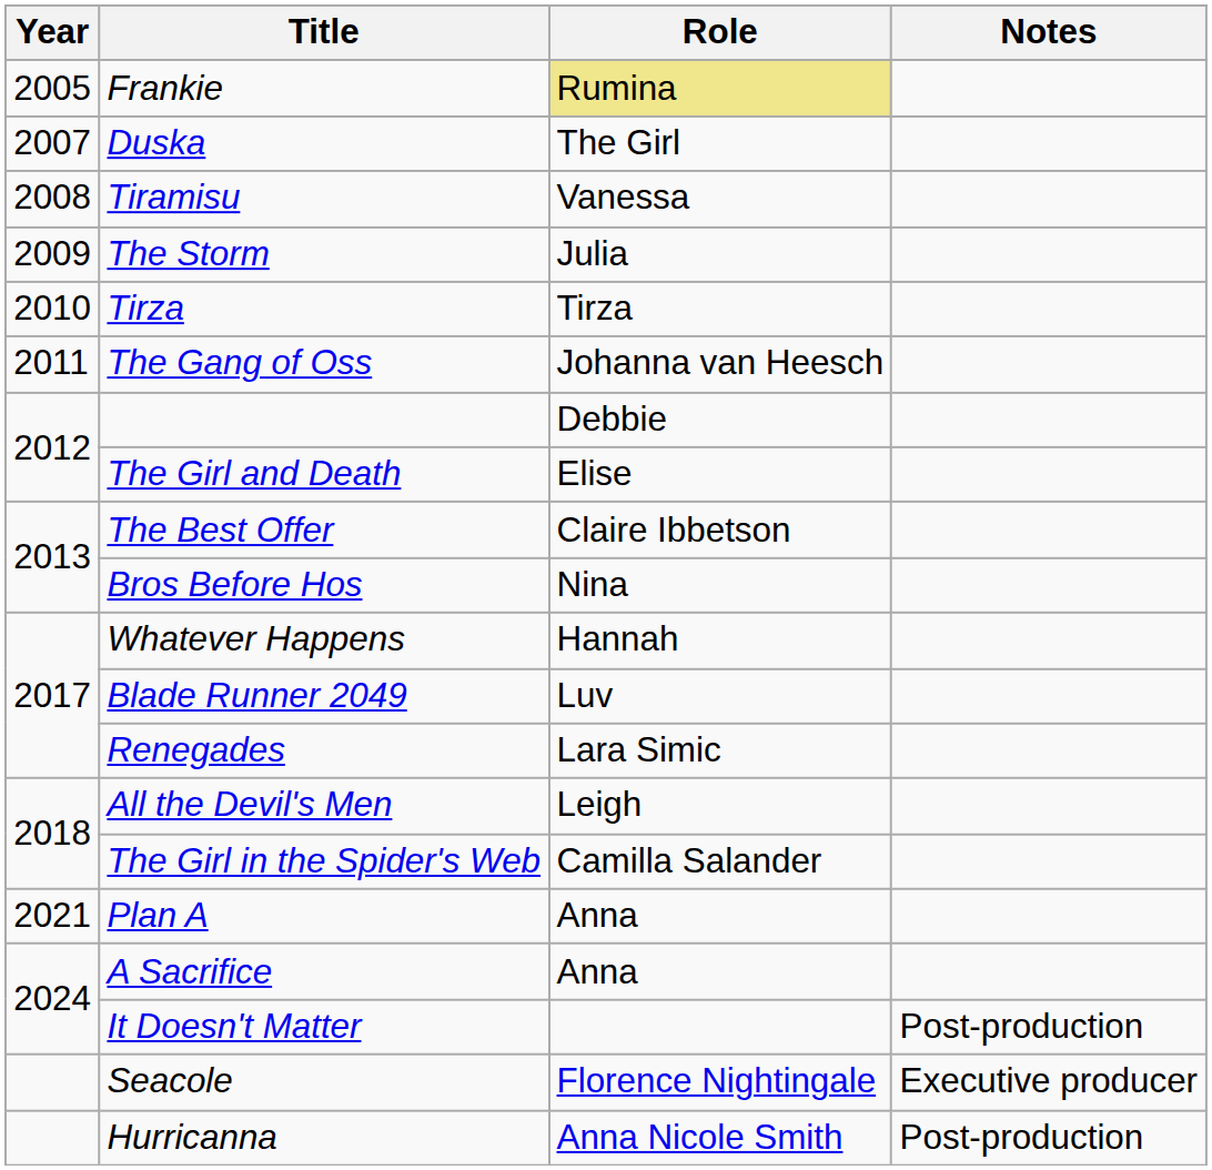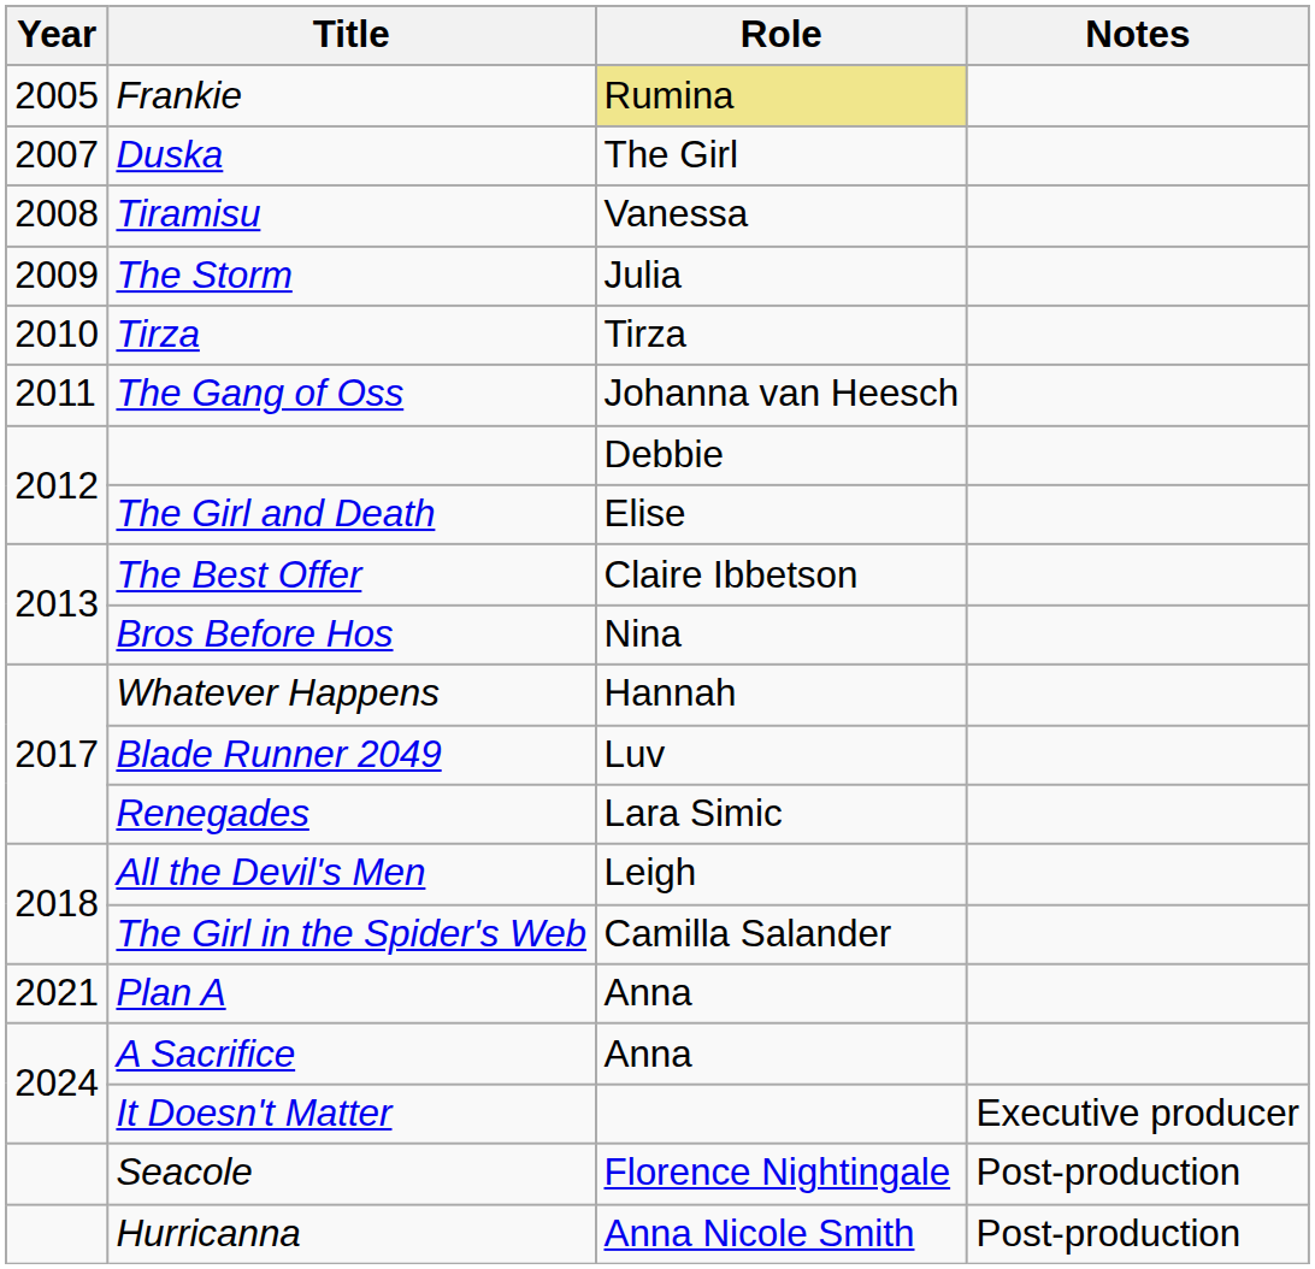 <table class="wikitable sortable">
 <tr>
 <th>Year</th>
 <th>Title</th>
 <th>Role</th>
 <th class="unsortable">Notes</th>
 </tr>
 <tr>
 <td>2005</td>
 <td><em>Frankie</em></td>
 <td style="background: khaki;">Rumina</td>
 <td></td>
 </tr>
 <tr>
 <td>2007</td>
 <td><em><a href='#'>Duska</a></em></td>
 <td>The Girl</td>
 <td></td>
 </tr>
 <tr>
 <td>2008</td>
 <td><em><a href='#'>Tiramisu</a></em></td>
 <td>Vanessa</td>
 <td></td>
 </tr>
 <tr>
 <td>2009</td>
 <td><em><a href='#'>The Storm</a></em></td>
 <td>Julia</td>
 <td></td>
 </tr>
 <tr>
 <td>2010</td>
 <td><em><a href='#'>Tirza</a></em></td>
 <td>Tirza</td>
 <td></td>
 </tr>
 <tr>
 <td>2011</td>
 <td><em><a href='#'>The Gang of Oss</a></em></td>
 <td>Johanna van Heesch</td>
 <td></td>
 </tr>
 <tr>
 <td rowspan="2">2012</td>
 <td><em></em></td>
 <td>Debbie</td>
 <td></td>
 </tr>
 <tr>
 <td><em><a href='#'>The Girl and Death</a></em></td>
 <td>Elise</td>
 <td></td>
 </tr>
 <tr>
 <td rowspan="2">2013</td>
 <td><em><a href='#'>The Best Offer</a></em></td>
 <td>Claire Ibbetson</td>
 <td></td>
 </tr>
 <tr>
 <td><em><a href='#'>Bros Before Hos</a></em></td>
 <td>Nina</td>
 <td></td>
 </tr>
 <tr>
 <td rowspan="3">2017</td>
 <td><em>Whatever Happens</em></td>
 <td>Hannah</td>
 <td></td>
 </tr>
 <tr>
 <td><em><a href='#'>Blade Runner 2049</a></em></td>
 <td>Luv</td>
 <td></td>
 </tr>
 <tr>
 <td><em><a href='#'>Renegades</a></em></td>
 <td>Lara Simic</td>
 <td></td>
 </tr>
 <tr>
 <td rowspan="2">2018</td>
 <td><em><a href='#'>All the Devil's Men</a></em></td>
 <td>Leigh</td>
 <td></td>
 </tr>
 <tr>
 <td><em><a href='#'>The Girl in the Spider's Web</a></em></td>
 <td>Camilla Salander</td>
 <td></td>
 </tr>
 <tr>
 <td>2021</td>
 <td><em><a href='#'>Plan A</a></em></td>
 <td>Anna</td>
 <td></td>
 </tr>
 <tr>
 <td rowspan="2">2024</td>
 <td><em><a href='#'>A Sacrifice</a></em></td>
 <td>Anna</td>
 <td></td>
 </tr>
 <tr>
 <td><em><a href='#'>It Doesn't Matter</a></em></td>
 <td></td>
-<td>Post-production</td>
+<td>Executive producer</td>
 </tr>
 <tr>
 <td></td>
 <td><em>Seacole</em></td>
 <td><a href='#'>Florence Nightingale</a></td>
-<td>Executive producer</td>
+<td>Post-production</td>
 </tr>
 <tr>
 <td></td>
 <td><em>Hurricanna</em></td>
 <td><a href='#'>Anna Nicole Smith</a></td>
 <td>Post-production</td>
 </tr>
 </table>
